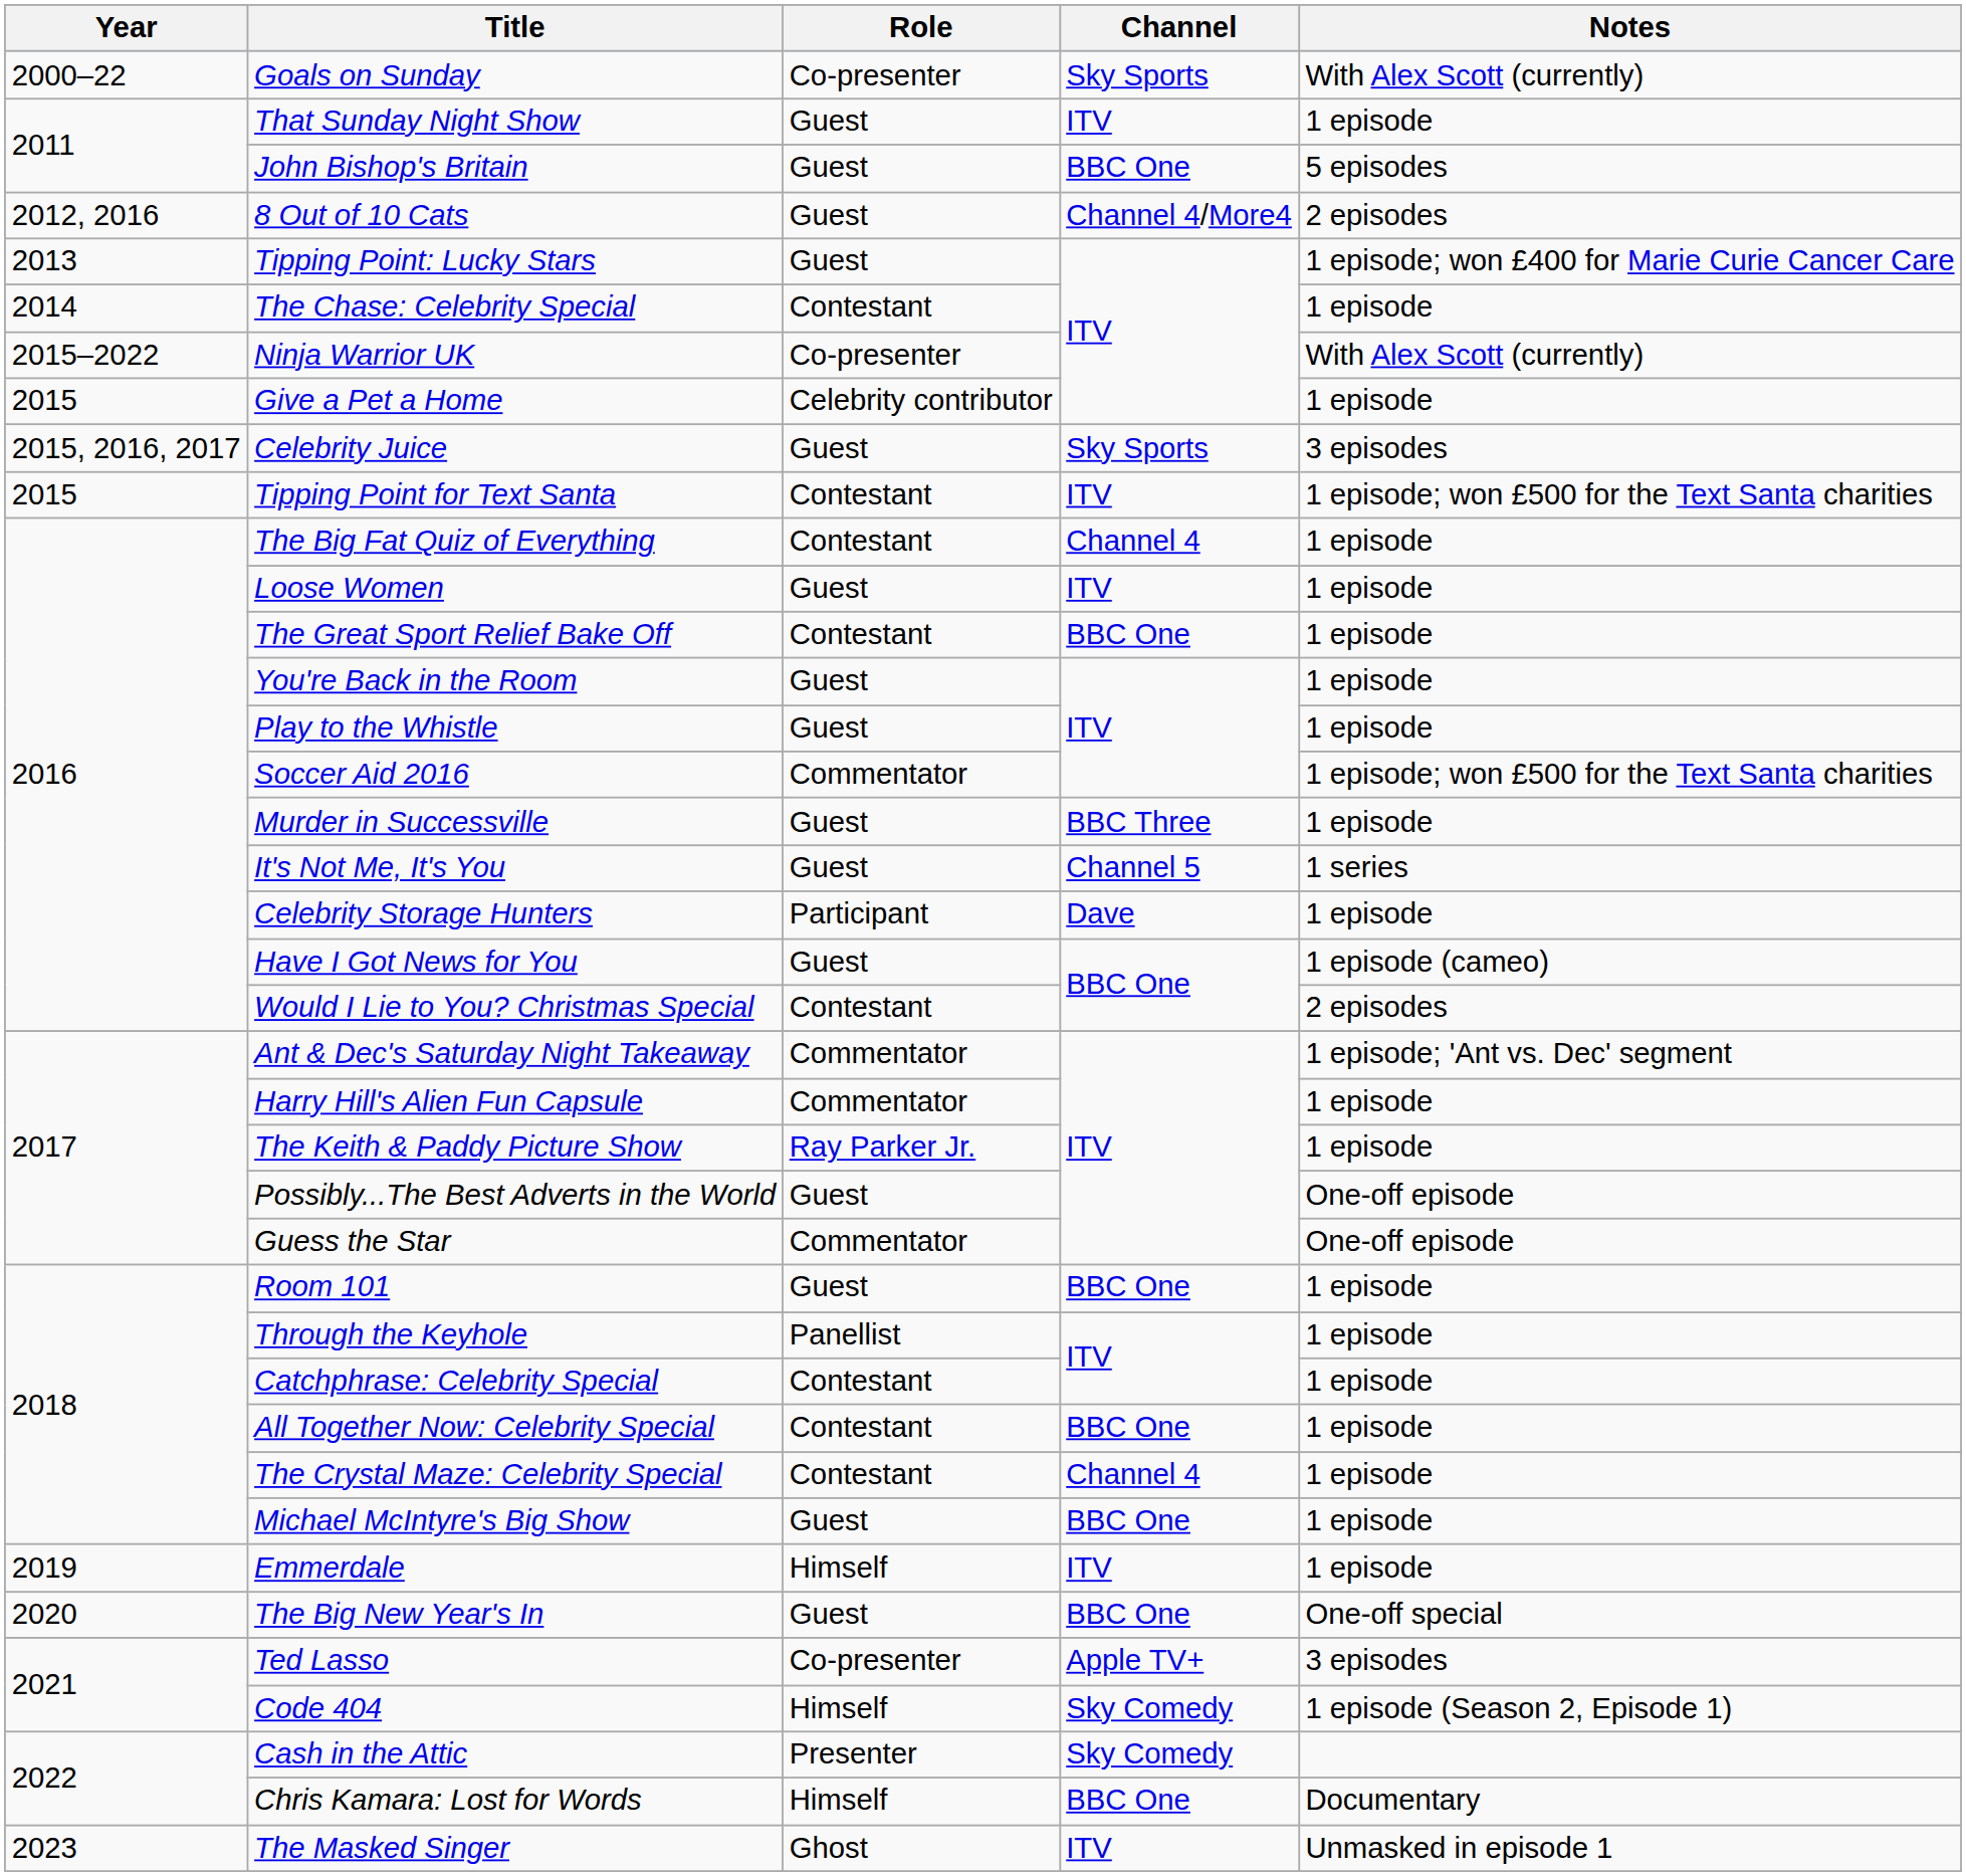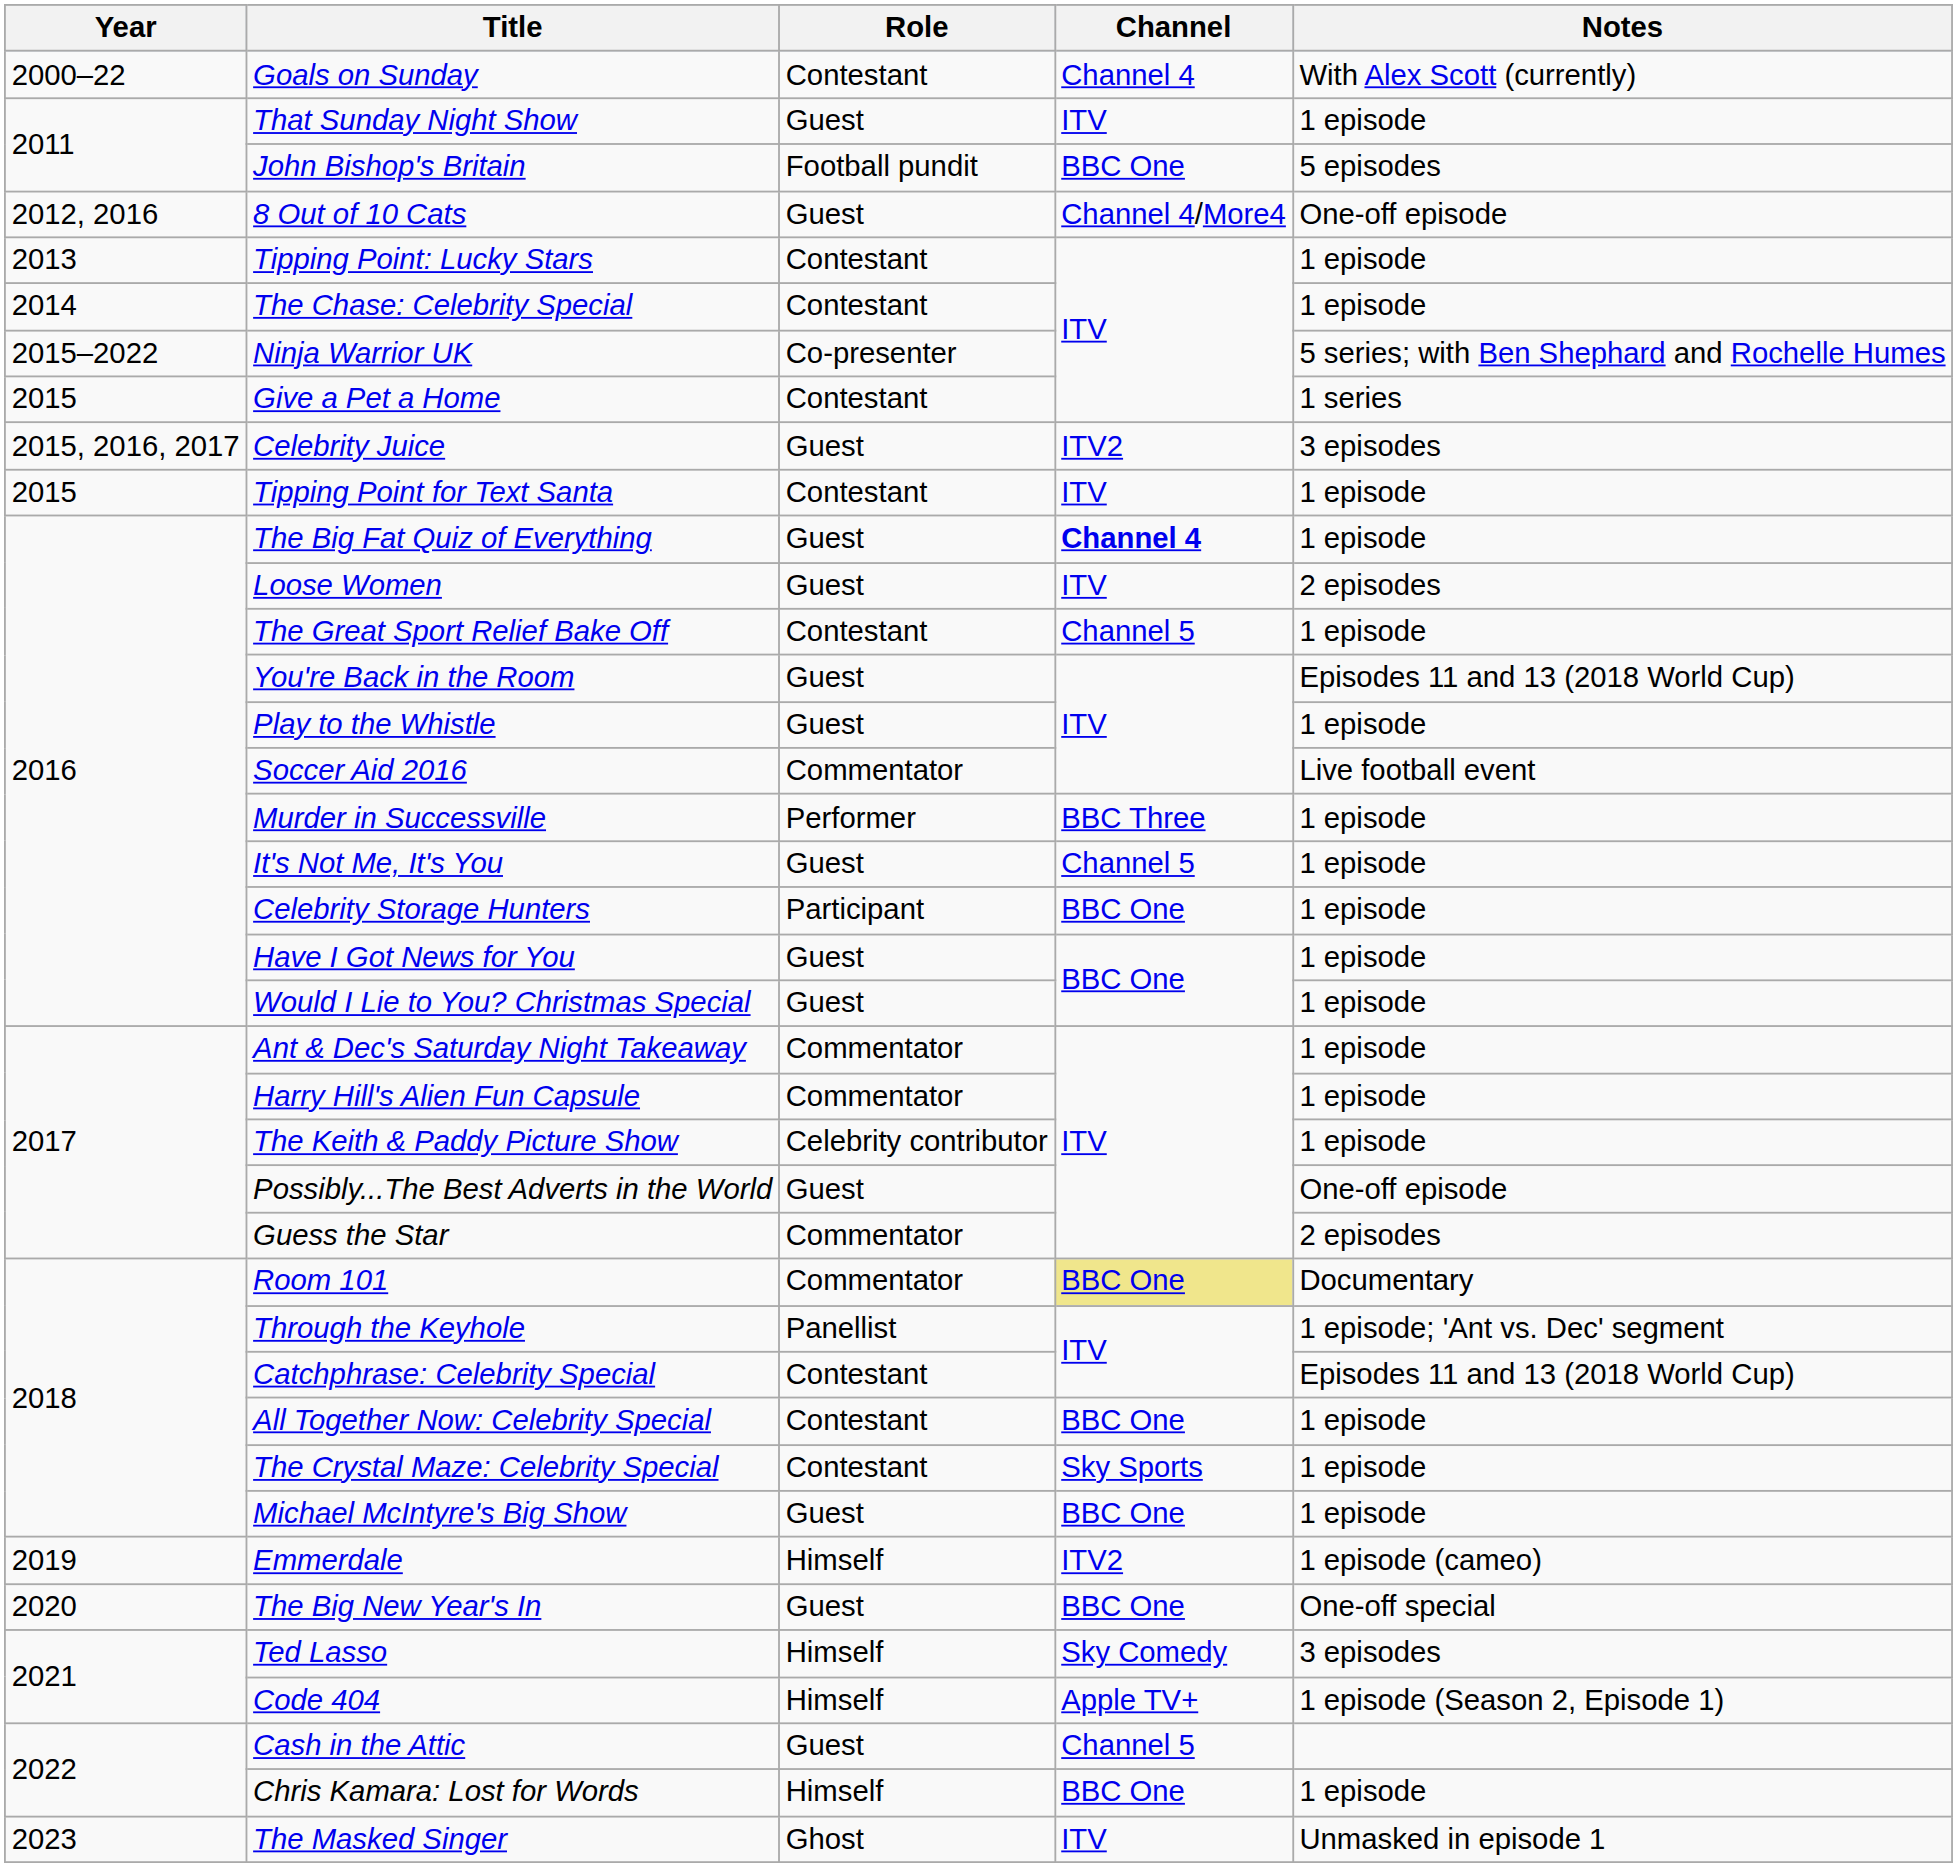 <table class="wikitable">
 <tr style="background:#b0c4de; text-align:center;">
 <th>Year</th>
 <th>Title</th>
 <th>Role</th>
 <th>Channel</th>
 <th>Notes</th>
 </tr>
 <tr>
 <td>2000–22</td>
 <td><em><a href='#'>Goals on Sunday</a></em></td>
-<td>Co-presenter</td>
-<td><a href='#'>Sky Sports</a></td>
+<td>Contestant</td>
+<td><a href='#'>Channel 4</a></td>
 <td>With <a href='#'>Alex Scott</a> (currently)</td>
 </tr>
 <tr>
 <td rowspan=2>2011</td>
 <td><em><a href='#'>That Sunday Night Show</a></em></td>
 <td>Guest</td>
 <td><a href='#'>ITV</a></td>
 <td>1 episode</td>
 </tr>
 <tr>
 <td><em><a href='#'>John Bishop's Britain</a></em></td>
-<td>Guest</td>
+<td>Football pundit</td>
 <td><a href='#'>BBC One</a></td>
 <td>5 episodes</td>
 </tr>
 <tr>
 <td>2012, 2016</td>
 <td><em><a href='#'>8 Out of 10 Cats</a></em></td>
 <td>Guest</td>
 <td><a href='#'>Channel 4</a>/<a href='#'>More4</a></td>
-<td>2 episodes</td>
+<td>One-off episode</td>
 </tr>
 <tr>
 <td>2013</td>
 <td><em><a href='#'>Tipping Point: Lucky Stars</a></em></td>
-<td>Guest</td>
+<td>Contestant</td>
 <td rowspan=4><a href='#'>ITV</a></td>
-<td>1 episode; won £400 for <a href='#'>Marie Curie Cancer Care</a></td>
+<td>1 episode</td>
 </tr>
 <tr>
 <td>2014</td>
 <td><em><a href='#'>The Chase: Celebrity Special</a></em></td>
 <td>Contestant</td>
 <td>1 episode</td>
 </tr>
 <tr>
 <td>2015–2022</td>
 <td><em><a href='#'>Ninja Warrior UK</a></em></td>
 <td>Co-presenter</td>
-<td>With <a href='#'>Alex Scott</a> (currently)</td>
+<td>5 series; with <a href='#'>Ben Shephard</a> and <a href='#'>Rochelle Humes</a></td>
 </tr>
 <tr>
 <td>2015</td>
 <td><em><a href='#'>Give a Pet a Home</a></em></td>
-<td>Celebrity contributor</td>
-<td>1 episode</td>
+<td>Contestant</td>
+<td>1 series</td>
 </tr>
 <tr>
 <td>2015, 2016, 2017</td>
 <td><em><a href='#'>Celebrity Juice</a></em></td>
 <td>Guest</td>
-<td><a href='#'>Sky Sports</a></td>
+<td><a href='#'>ITV2</a></td>
 <td>3 episodes</td>
 </tr>
 <tr>
 <td>2015</td>
 <td><em><a href='#'>Tipping Point for Text Santa</a></em></td>
 <td>Contestant</td>
 <td><a href='#'>ITV</a></td>
-<td>1 episode; won £500 for the <a href='#'>Text Santa</a> charities</td>
+<td>1 episode</td>
 </tr>
 <tr>
 <td rowspan=11>2016</td>
 <td><em><a href='#'>The Big Fat Quiz of Everything</a></em></td>
-<td>Contestant</td>
-<td><a href='#'>Channel 4</a></td>
+<td>Guest</td>
+<td><strong><a href='#'>Channel 4</a></strong></td>
 <td>1 episode</td>
 </tr>
 <tr>
 <td><em><a href='#'>Loose Women</a></em></td>
 <td>Guest</td>
 <td><a href='#'>ITV</a></td>
-<td>1 episode</td>
+<td>2 episodes</td>
 </tr>
 <tr>
 <td><em><a href='#'>The Great Sport Relief Bake Off</a></em></td>
 <td>Contestant</td>
-<td><a href='#'>BBC One</a></td>
+<td><a href='#'>Channel 5</a></td>
 <td>1 episode</td>
 </tr>
 <tr>
 <td><em><a href='#'>You're Back in the Room</a></em></td>
 <td>Guest</td>
 <td rowspan=3><a href='#'>ITV</a></td>
-<td>1 episode</td>
+<td>Episodes 11 and 13 (2018 World Cup)</td>
 </tr>
 <tr>
 <td><em><a href='#'>Play to the Whistle</a></em></td>
 <td>Guest</td>
 <td>1 episode</td>
 </tr>
 <tr>
 <td><em><a href='#'>Soccer Aid 2016</a></em></td>
 <td>Commentator</td>
-<td>1 episode; won £500 for the <a href='#'>Text Santa</a> charities</td>
+<td>Live football event</td>
 </tr>
 <tr>
 <td><em><a href='#'>Murder in Successville</a></em></td>
-<td>Guest</td>
+<td>Performer</td>
 <td><a href='#'>BBC Three</a></td>
 <td>1 episode</td>
 </tr>
 <tr>
 <td><em><a href='#'>It's Not Me, It's You</a></em></td>
 <td>Guest</td>
 <td><a href='#'>Channel 5</a></td>
-<td>1 series</td>
+<td>1 episode</td>
 </tr>
 <tr>
 <td><em><a href='#'>Celebrity Storage Hunters</a></em></td>
 <td>Participant</td>
-<td><a href='#'>Dave</a></td>
+<td><a href='#'>BBC One</a></td>
 <td>1 episode</td>
 </tr>
 <tr>
 <td><em><a href='#'>Have I Got News for You</a></em></td>
 <td>Guest</td>
 <td rowspan=2><a href='#'>BBC One</a></td>
-<td>1 episode (cameo)</td>
+<td>1 episode</td>
 </tr>
 <tr>
 <td><em><a href='#'>Would I Lie to You? Christmas Special</a></em></td>
-<td>Contestant</td>
-<td>2 episodes</td>
+<td>Guest</td>
+<td>1 episode</td>
 </tr>
 <tr>
 <td rowspan="5">2017</td>
 <td><em><a href='#'>Ant & Dec's Saturday Night Takeaway</a></em></td>
 <td>Commentator</td>
 <td rowspan=5><a href='#'>ITV</a></td>
-<td>1 episode; 'Ant vs. Dec' segment</td>
+<td>1 episode</td>
 </tr>
 <tr>
 <td><em><a href='#'>Harry Hill's Alien Fun Capsule</a></em></td>
 <td>Commentator</td>
 <td>1 episode</td>
 </tr>
 <tr>
 <td><em><a href='#'>The Keith & Paddy Picture Show</a></em></td>
-<td><a href='#'>Ray Parker Jr.</a></td>
+<td>Celebrity contributor</td>
 <td>1 episode</td>
 </tr>
 <tr>
 <td><em>Possibly...The Best Adverts in the World</em></td>
 <td>Guest</td>
 <td>One-off episode</td>
 </tr>
 <tr>
 <td><em>Guess the Star</em></td>
 <td>Commentator</td>
-<td>One-off episode</td>
+<td>2 episodes</td>
 </tr>
 <tr>
 <td rowspan=6>2018</td>
 <td><em><a href='#'>Room 101</a></em></td>
-<td>Guest</td>
-<td><a href='#'>BBC One</a></td>
-<td>1 episode</td>
+<td>Commentator</td>
+<td style="background: khaki;"><a href='#'>BBC One</a></td>
+<td>Documentary</td>
 </tr>
 <tr>
 <td><em><a href='#'>Through the Keyhole</a></em></td>
 <td>Panellist</td>
 <td rowspan=2><a href='#'>ITV</a></td>
-<td>1 episode</td>
+<td>1 episode; 'Ant vs. Dec' segment</td>
 </tr>
 <tr>
 <td><em><a href='#'>Catchphrase: Celebrity Special</a></em></td>
 <td>Contestant</td>
-<td>1 episode</td>
+<td>Episodes 11 and 13 (2018 World Cup)</td>
 </tr>
 <tr>
 <td><em><a href='#'>All Together Now: Celebrity Special</a></em></td>
 <td>Contestant</td>
 <td><a href='#'>BBC One</a></td>
 <td>1 episode</td>
 </tr>
 <tr>
 <td><em><a href='#'>The Crystal Maze: Celebrity Special</a></em></td>
 <td>Contestant</td>
-<td><a href='#'>Channel 4</a></td>
+<td><a href='#'>Sky Sports</a></td>
 <td>1 episode</td>
 </tr>
 <tr>
 <td><em><a href='#'>Michael McIntyre's Big Show</a></em></td>
 <td>Guest</td>
 <td><a href='#'>BBC One</a></td>
 <td>1 episode</td>
 </tr>
 <tr>
 <td>2019</td>
 <td><em><a href='#'>Emmerdale</a></em></td>
 <td>Himself</td>
-<td><a href='#'>ITV</a></td>
-<td>1 episode</td>
+<td><a href='#'>ITV2</a></td>
+<td>1 episode (cameo)</td>
 </tr>
 <tr>
 <td>2020</td>
 <td><em><a href='#'>The Big New Year's In</a></em></td>
 <td>Guest</td>
 <td><a href='#'>BBC One</a></td>
 <td>One-off special</td>
 </tr>
 <tr>
 <td rowspan=2>2021</td>
 <td><em><a href='#'>Ted Lasso</a></em></td>
-<td>Co-presenter</td>
-<td><a href='#'>Apple TV+</a></td>
+<td>Himself</td>
+<td><a href='#'>Sky Comedy</a></td>
 <td>3 episodes</td>
 </tr>
 <tr>
 <td><em><a href='#'>Code 404</a></em></td>
 <td>Himself</td>
-<td><a href='#'>Sky Comedy</a></td>
+<td><a href='#'>Apple TV+</a></td>
 <td>1 episode (Season 2, Episode 1)</td>
 </tr>
 <tr>
 <td rowspan=2>2022</td>
 <td><em><a href='#'>Cash in the Attic</a></em></td>
-<td>Presenter</td>
-<td><a href='#'>Sky Comedy</a></td>
+<td>Guest</td>
+<td><a href='#'>Channel 5</a></td>
 <td></td>
 </tr>
 <tr>
 <td><em>Chris Kamara: Lost for Words</em></td>
 <td>Himself</td>
 <td><a href='#'>BBC One</a></td>
-<td>Documentary</td>
+<td>1 episode</td>
 </tr>
 <tr>
 <td>2023</td>
 <td><em><a href='#'>The Masked Singer</a></em></td>
 <td>Ghost</td>
 <td><a href='#'>ITV</a></td>
 <td>Unmasked in episode 1</td>
 </tr>
 <tr>
 </tr>
 </table>
